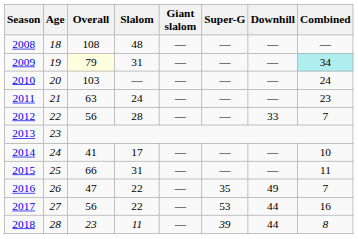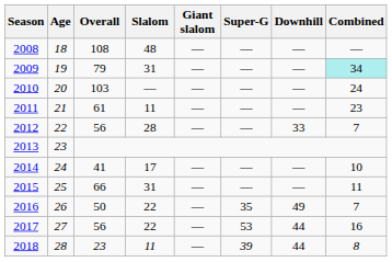 <table class=wikitable style="text-align:center">
 <tr>
 <th>Season</th>
 <th>Age</th>
 <th> Overall </th>
 <th> Slalom </th>
 <th>Giant<br> slalom </th>
 <th>Super-G</th>
 <th>Downhill</th>
 <th>Combined</th>
 </tr>
 <tr>
 <td><a href='#'>2008</a></td>
 <td><em>18</em></td>
 <td>108</td>
 <td>48</td>
 <td>—</td>
 <td>—</td>
 <td>—</td>
 <td>—</td>
 </tr>
 <tr>
 <td><a href='#'>2009</a></td>
 <td><em>19</em></td>
-<td style="background: lightyellow;">79</td>
+<td>79</td>
 <td>31</td>
 <td>—</td>
 <td>—</td>
 <td>—</td>
 <td style="background: paleturquoise;">34</td>
 </tr>
 <tr>
 <td><a href='#'>2010</a></td>
 <td><em>20</em></td>
 <td>103</td>
 <td>—</td>
 <td>—</td>
 <td>—</td>
 <td>—</td>
 <td>24</td>
 </tr>
 <tr>
 <td><a href='#'>2011</a></td>
 <td><em>21</em></td>
-<td>63</td>
-<td>24</td>
+<td>61</td>
+<td>11</td>
 <td>—</td>
 <td>—</td>
 <td>—</td>
 <td>23</td>
 </tr>
 <tr>
 <td><a href='#'>2012</a></td>
 <td><em>22</em></td>
 <td>56</td>
 <td>28</td>
 <td>—</td>
 <td>—</td>
 <td>33</td>
 <td>7</td>
 </tr>
 <tr>
 <td><a href='#'>2013</a></td>
 <td><em>23</em></td>
 <td colspan=6></td>
 </tr>
 <tr>
 <td><a href='#'>2014</a></td>
 <td><em>24</em></td>
 <td>41</td>
 <td>17</td>
 <td>—</td>
 <td>—</td>
 <td>—</td>
 <td>10</td>
 </tr>
 <tr>
 <td><a href='#'>2015</a></td>
 <td><em>25</em></td>
 <td>66</td>
 <td>31</td>
 <td>—</td>
 <td>—</td>
 <td>—</td>
 <td>11</td>
 </tr>
 <tr>
 <td><a href='#'>2016</a></td>
 <td><em>26</em></td>
-<td>47</td>
+<td>50</td>
 <td>22</td>
 <td>—</td>
 <td>35</td>
 <td>49</td>
 <td>7</td>
 </tr>
 <tr>
 <td><a href='#'>2017</a></td>
 <td><em>27</em></td>
 <td>56</td>
 <td>22</td>
 <td>—</td>
 <td>53</td>
 <td>44</td>
 <td>16</td>
 </tr>
 <tr>
 <td><a href='#'>2018</a></td>
 <td><em>28</em></td>
 <td><em>23</em></td>
 <td><em>11</em></td>
 <td>—</td>
 <td><em>39</em></td>
 <td>44</td>
 <td><em>8</em></td>
 </tr>
 </table>
